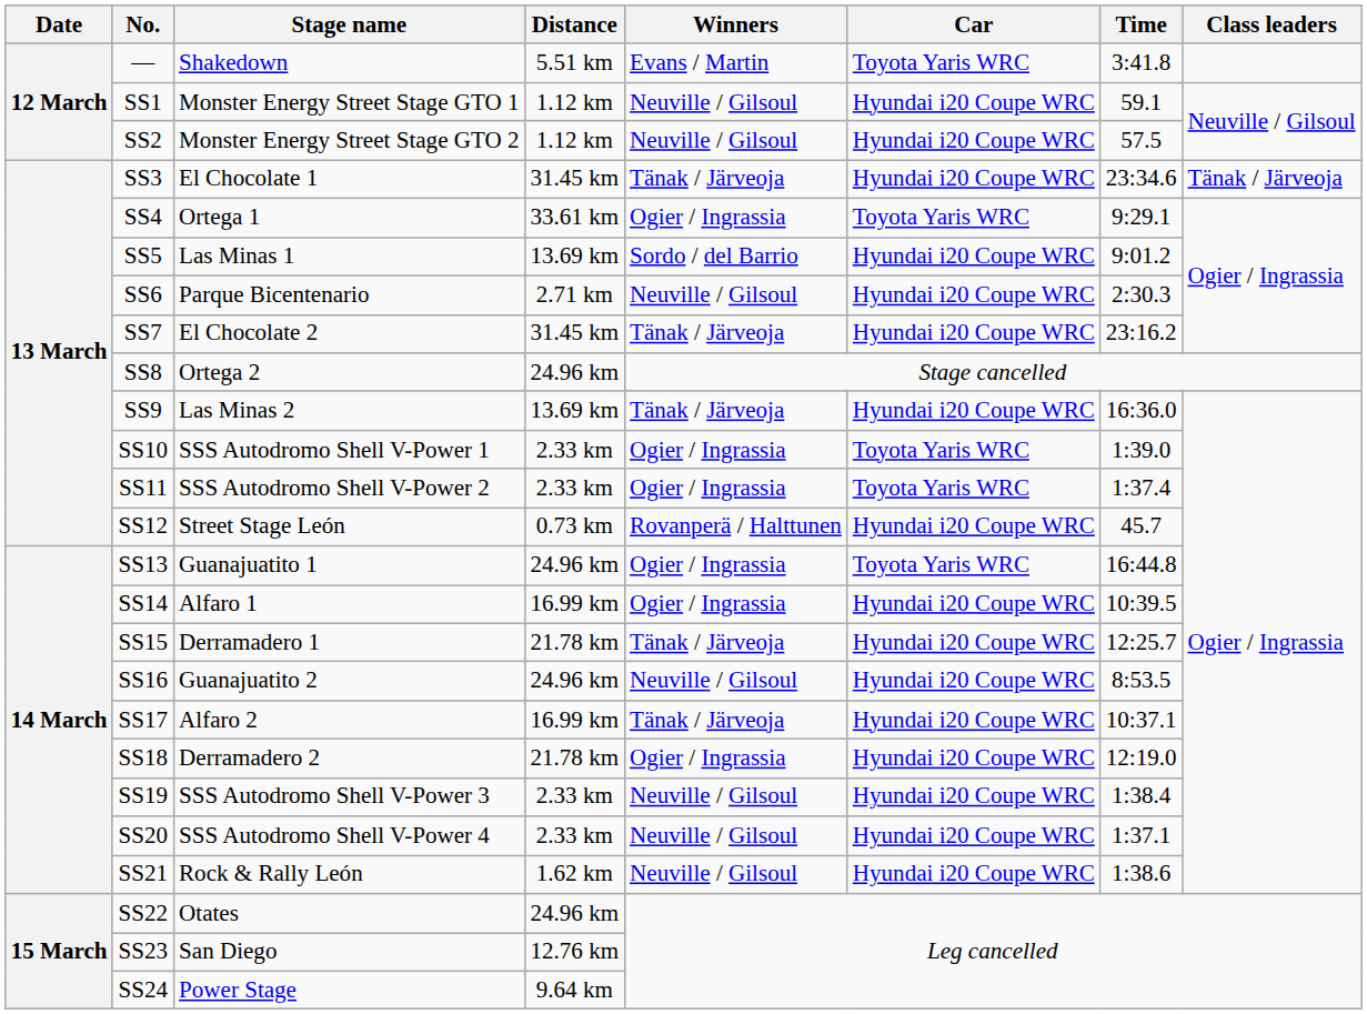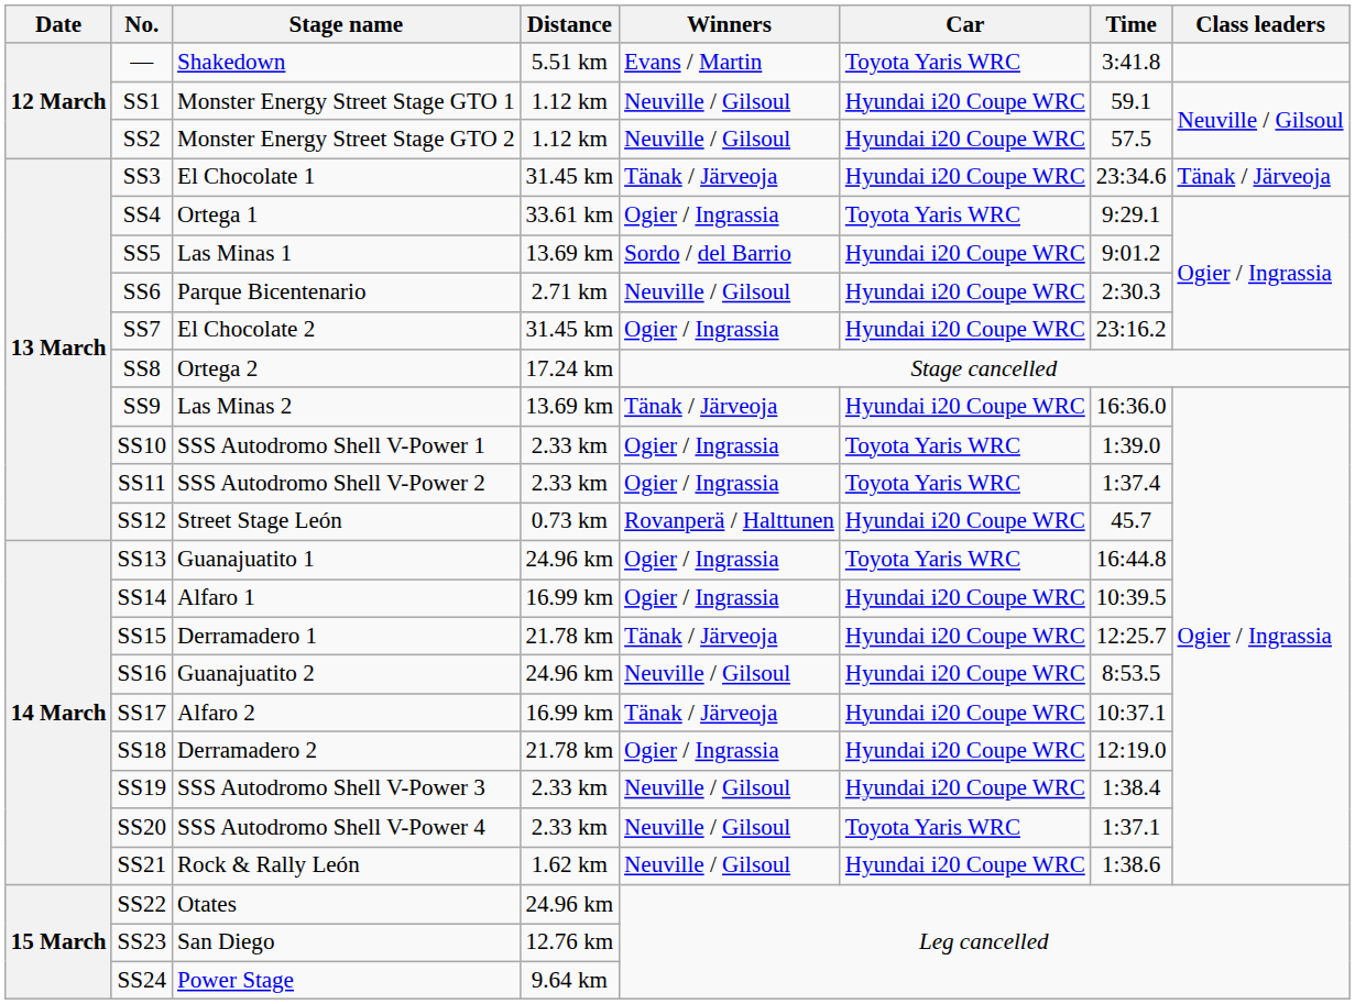 <table class="wikitable" style="font-size: 85%;">
 <tr>
 <th>Date</th>
 <th>No.</th>
 <th>Stage name</th>
 <th>Distance</th>
 <th>Winners</th>
 <th>Car</th>
 <th>Time</th>
 <th nowrap>Class leaders</th>
 </tr>
 <tr>
 <th nowrap rowspan="3">12 March</th>
 <td align="center">—</td>
 <td><a href='#'>Shakedown</a></td>
 <td align="center">5.51 km</td>
 <td><a href='#'>Evans</a> / <a href='#'>Martin</a></td>
 <td><a href='#'>Toyota Yaris WRC</a></td>
 <td align="center">3:41.8</td>
 <td></td>
 </tr>
 <tr>
 <td align="center">SS1</td>
 <td nowrap>Monster Energy Street Stage GTO 1</td>
 <td align="center">1.12 km</td>
 <td><a href='#'>Neuville</a> / <a href='#'>Gilsoul</a></td>
 <td nowrap><a href='#'>Hyundai i20 Coupe WRC</a></td>
 <td align="center">59.1</td>
 <td rowspan="2" nowrap><a href='#'>Neuville</a> / <a href='#'>Gilsoul</a></td>
 </tr>
 <tr>
 <td align="center">SS2</td>
 <td>Monster Energy Street Stage GTO 2</td>
 <td align="center">1.12 km</td>
 <td><a href='#'>Neuville</a> / <a href='#'>Gilsoul</a></td>
 <td><a href='#'>Hyundai i20 Coupe WRC</a></td>
 <td align="center">57.5</td>
 </tr>
 <tr>
 <th rowspan="10">13 March</th>
 <td align="center">SS3</td>
 <td>El Chocolate 1</td>
 <td align="center">31.45 km</td>
 <td><a href='#'>Tänak</a> / <a href='#'>Järveoja</a></td>
 <td><a href='#'>Hyundai i20 Coupe WRC</a></td>
 <td align="center">23:34.6</td>
 <td><a href='#'>Tänak</a> / <a href='#'>Järveoja</a></td>
 </tr>
 <tr>
 <td align="center">SS4</td>
 <td>Ortega 1</td>
 <td align="center">33.61 km</td>
 <td><a href='#'>Ogier</a> / <a href='#'>Ingrassia</a></td>
 <td><a href='#'>Toyota Yaris WRC</a></td>
 <td align="center">9:29.1</td>
 <td rowspan="4" nowrap><a href='#'>Ogier</a> / <a href='#'>Ingrassia</a></td>
 </tr>
 <tr>
 <td align="center">SS5</td>
 <td>Las Minas 1</td>
 <td align="center">13.69 km</td>
 <td><a href='#'>Sordo</a> / <a href='#'>del Barrio</a></td>
 <td><a href='#'>Hyundai i20 Coupe WRC</a></td>
 <td align="center">9:01.2</td>
 </tr>
 <tr>
 <td align="center">SS6</td>
 <td>Parque Bicentenario</td>
 <td align="center">2.71 km</td>
 <td><a href='#'>Neuville</a> / <a href='#'>Gilsoul</a></td>
 <td><a href='#'>Hyundai i20 Coupe WRC</a></td>
 <td align="center">2:30.3</td>
 </tr>
 <tr>
 <td align="center">SS7</td>
 <td>El Chocolate 2</td>
 <td align="center">31.45 km</td>
-<td><a href='#'>Tänak</a> / <a href='#'>Järveoja</a></td>
+<td><a href='#'>Ogier</a> / <a href='#'>Ingrassia</a></td>
 <td><a href='#'>Hyundai i20 Coupe WRC</a></td>
 <td align="center">23:16.2</td>
 </tr>
 <tr>
 <td align="center">SS8</td>
 <td>Ortega 2</td>
-<td align="center">24.96 km</td>
+<td align="center">17.24 km</td>
 <td colspan="4" align="center"><em>Stage cancelled</em></td>
 </tr>
 <tr>
 <td align="center">SS9</td>
 <td>Las Minas 2</td>
 <td align="center">13.69 km</td>
 <td><a href='#'>Tänak</a> / <a href='#'>Järveoja</a></td>
 <td><a href='#'>Hyundai i20 Coupe WRC</a></td>
 <td align="center">16:36.0</td>
 <td rowspan="13"><a href='#'>Ogier</a> / <a href='#'>Ingrassia</a></td>
 </tr>
 <tr>
 <td align="center">SS10</td>
 <td>SSS Autodromo Shell V-Power 1</td>
 <td align="center">2.33 km</td>
 <td><a href='#'>Ogier</a> / <a href='#'>Ingrassia</a></td>
 <td><a href='#'>Toyota Yaris WRC</a></td>
 <td align="center">1:39.0</td>
 </tr>
 <tr>
 <td align="center">SS11</td>
 <td>SSS Autodromo Shell V-Power 2</td>
 <td align="center">2.33 km</td>
 <td><a href='#'>Ogier</a> / <a href='#'>Ingrassia</a></td>
 <td><a href='#'>Toyota Yaris WRC</a></td>
 <td align="center">1:37.4</td>
 </tr>
 <tr>
 <td align="center">SS12</td>
 <td>Street Stage León</td>
 <td align="center">0.73 km</td>
 <td nowrap><a href='#'>Rovanperä</a> / <a href='#'>Halttunen</a></td>
 <td><a href='#'>Hyundai i20 Coupe WRC</a></td>
 <td align="center">45.7</td>
 </tr>
 <tr>
 <th rowspan="9">14 March</th>
 <td align="center">SS13</td>
 <td>Guanajuatito 1</td>
 <td align="center">24.96 km</td>
 <td><a href='#'>Ogier</a> / <a href='#'>Ingrassia</a></td>
 <td><a href='#'>Toyota Yaris WRC</a></td>
 <td align="center">16:44.8</td>
 </tr>
 <tr>
 <td align="center">SS14</td>
 <td>Alfaro 1</td>
 <td align="center">16.99 km</td>
 <td><a href='#'>Ogier</a> / <a href='#'>Ingrassia</a></td>
 <td><a href='#'>Hyundai i20 Coupe WRC</a></td>
 <td align="center">10:39.5</td>
 </tr>
 <tr>
 <td align="center">SS15</td>
 <td>Derramadero 1</td>
 <td align="center">21.78 km</td>
 <td><a href='#'>Tänak</a> / <a href='#'>Järveoja</a></td>
 <td><a href='#'>Hyundai i20 Coupe WRC</a></td>
 <td align="center">12:25.7</td>
 </tr>
 <tr>
 <td align="center">SS16</td>
 <td>Guanajuatito 2</td>
 <td align="center">24.96 km</td>
 <td><a href='#'>Neuville</a> / <a href='#'>Gilsoul</a></td>
 <td><a href='#'>Hyundai i20 Coupe WRC</a></td>
 <td align="center">8:53.5</td>
 </tr>
 <tr>
 <td align="center">SS17</td>
 <td>Alfaro 2</td>
 <td align="center">16.99 km</td>
 <td><a href='#'>Tänak</a> / <a href='#'>Järveoja</a></td>
 <td><a href='#'>Hyundai i20 Coupe WRC</a></td>
 <td align="center">10:37.1</td>
 </tr>
 <tr>
 <td align="center">SS18</td>
 <td>Derramadero 2</td>
 <td align="center">21.78 km</td>
 <td><a href='#'>Ogier</a> / <a href='#'>Ingrassia</a></td>
 <td><a href='#'>Hyundai i20 Coupe WRC</a></td>
 <td align="center">12:19.0</td>
 </tr>
 <tr>
 <td align="center">SS19</td>
 <td>SSS Autodromo Shell V-Power 3</td>
 <td align="center">2.33 km</td>
 <td><a href='#'>Neuville</a> / <a href='#'>Gilsoul</a></td>
 <td><a href='#'>Hyundai i20 Coupe WRC</a></td>
 <td align="center">1:38.4</td>
 </tr>
 <tr>
 <td align="center">SS20</td>
 <td>SSS Autodromo Shell V-Power 4</td>
 <td align="center">2.33 km</td>
 <td><a href='#'>Neuville</a> / <a href='#'>Gilsoul</a></td>
-<td><a href='#'>Hyundai i20 Coupe WRC</a></td>
+<td><a href='#'>Toyota Yaris WRC</a></td>
 <td align="center">1:37.1</td>
 </tr>
 <tr>
 <td align="center">SS21</td>
 <td>Rock & Rally León</td>
 <td align="center">1.62 km</td>
 <td><a href='#'>Neuville</a> / <a href='#'>Gilsoul</a></td>
 <td><a href='#'>Hyundai i20 Coupe WRC</a></td>
 <td align="center">1:38.6</td>
 </tr>
 <tr>
 <th rowspan="3">15 March</th>
 <td align="center">SS22</td>
 <td>Otates</td>
 <td align="center">24.96 km</td>
 <td colspan="4" rowspan="3" align="center"><em>Leg cancelled</em></td>
 </tr>
 <tr>
 <td align="center">SS23</td>
 <td>San Diego</td>
 <td align="center">12.76 km</td>
 </tr>
 <tr>
 <td align="center">SS24</td>
 <td><a href='#'>Power Stage</a></td>
 <td align="center">9.64 km</td>
 </tr>
 <tr>
 </tr>
 </table>
